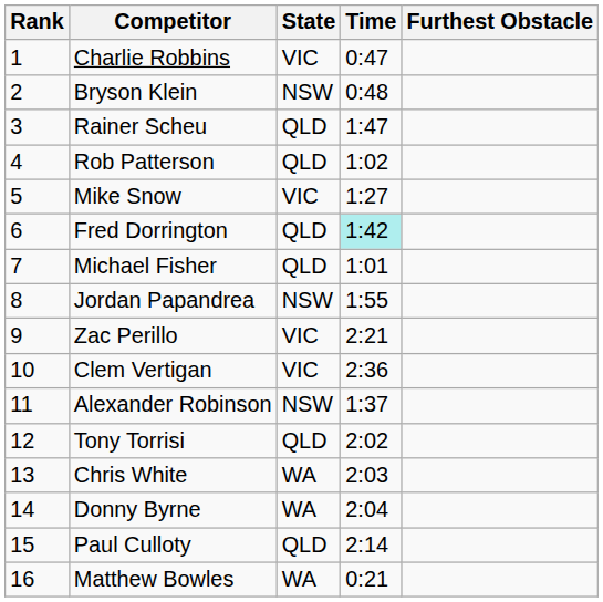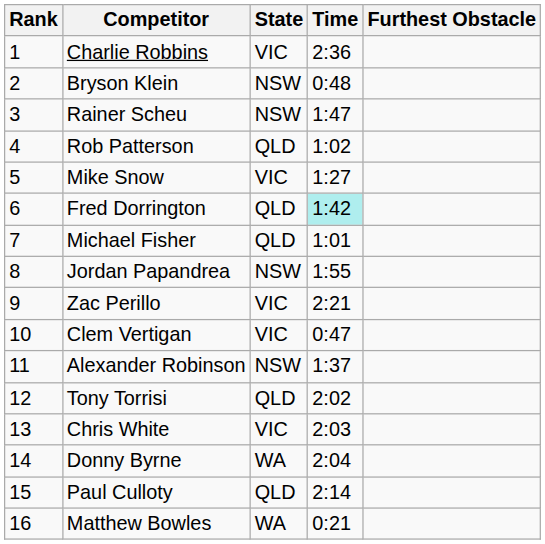 <table class="wikitable sortable mw-collapsible">
 <tr>
 <th>Rank</th>
 <th>Competitor</th>
 <th>State</th>
 <th>Time</th>
 <th>Furthest Obstacle</th>
 </tr>
 <tr>
 <td>1</td>
 <td><u>Charlie Robbins</u></td>
 <td>VIC</td>
-<td>0:47</td>
+<td>2:36</td>
 <td></td>
 </tr>
 <tr>
 <td>2</td>
 <td>Bryson Klein</td>
 <td>NSW</td>
 <td>0:48</td>
 <td></td>
 </tr>
 <tr>
 <td>3</td>
 <td>Rainer Scheu</td>
-<td>QLD</td>
+<td>NSW</td>
 <td>1:47</td>
 <td></td>
 </tr>
 <tr>
 <td>4</td>
 <td>Rob Patterson</td>
 <td>QLD</td>
 <td>1:02</td>
 <td></td>
 </tr>
 <tr>
 <td>5</td>
 <td>Mike Snow</td>
 <td>VIC</td>
 <td>1:27</td>
 <td></td>
 </tr>
 <tr>
 <td>6</td>
 <td>Fred Dorrington</td>
 <td>QLD</td>
 <td style="background: paleturquoise;">1:42</td>
 <td></td>
 </tr>
 <tr>
 <td>7</td>
 <td>Michael Fisher</td>
 <td>QLD</td>
 <td>1:01</td>
 <td></td>
 </tr>
 <tr>
 <td>8</td>
 <td>Jordan Papandrea</td>
 <td>NSW</td>
 <td>1:55</td>
 <td></td>
 </tr>
 <tr>
 <td>9</td>
 <td>Zac Perillo</td>
 <td>VIC</td>
 <td>2:21</td>
 <td></td>
 </tr>
 <tr>
 <td>10</td>
 <td>Clem Vertigan</td>
 <td>VIC</td>
-<td>2:36</td>
+<td>0:47</td>
 <td></td>
 </tr>
 <tr>
 <td>11</td>
 <td>Alexander Robinson</td>
 <td>NSW</td>
 <td>1:37</td>
 <td></td>
 </tr>
 <tr>
 <td>12</td>
 <td>Tony Torrisi</td>
 <td>QLD</td>
 <td>2:02</td>
 <td></td>
 </tr>
 <tr>
 <td>13</td>
 <td>Chris White</td>
-<td>WA</td>
+<td>VIC</td>
 <td>2:03</td>
 <td></td>
 </tr>
 <tr>
 <td>14</td>
 <td>Donny Byrne</td>
 <td>WA</td>
 <td>2:04</td>
 <td></td>
 </tr>
 <tr>
 <td>15</td>
 <td>Paul Culloty</td>
 <td>QLD</td>
 <td>2:14</td>
 <td></td>
 </tr>
 <tr>
 <td>16</td>
 <td>Matthew Bowles</td>
 <td>WA</td>
 <td>0:21</td>
 <td></td>
 </tr>
 </table>
